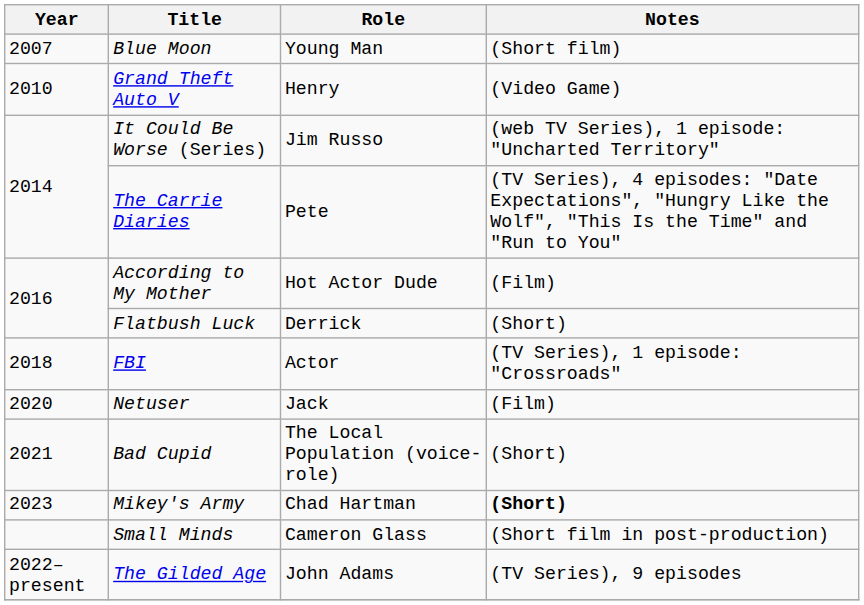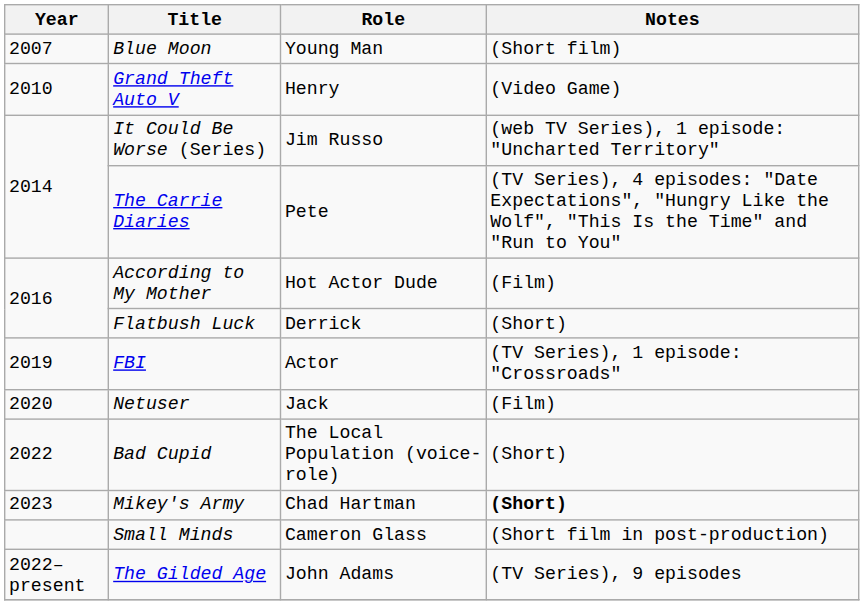 <table class="wikitable sortable">
 <tr>
 <th>Year</th>
 <th>Title</th>
 <th>Role</th>
 <th class="unsortable" style="width:20em;">Notes</th>
 </tr>
 <tr>
 <td>2007</td>
 <td><em>Blue Moon</em></td>
 <td>Young Man</td>
 <td>(Short film)</td>
 </tr>
 <tr>
 <td>2010</td>
 <td><em><a href='#'>Grand Theft Auto V</a></em></td>
 <td>Henry</td>
 <td>(Video Game)</td>
 </tr>
 <tr>
 <td rowspan="2">2014</td>
 <td><em>It Could Be Worse</em> (Series)</td>
 <td>Jim Russo</td>
 <td>(web TV Series), 1 episode: "Uncharted Territory"</td>
 </tr>
 <tr>
 <td><em><a href='#'>The Carrie Diaries</a></em></td>
 <td>Pete</td>
 <td>(TV Series), 4 episodes: "Date Expectations", "Hungry Like the Wolf", "This Is the Time" and "Run to You"</td>
 </tr>
 <tr>
 <td rowspan="2">2016</td>
 <td><em>According to My Mother</em></td>
 <td>Hot Actor Dude</td>
 <td>(Film)</td>
 </tr>
 <tr>
 <td><em>Flatbush Luck</em></td>
 <td>Derrick</td>
 <td>(Short)</td>
 </tr>
 <tr>
-<td>2018</td>
+<td>2019</td>
 <td><em><a href='#'>FBI</a></em></td>
 <td>Actor</td>
 <td>(TV Series), 1 episode: "Crossroads"</td>
 </tr>
 <tr>
 <td>2020</td>
 <td><em>Netuser</em></td>
 <td>Jack</td>
 <td>(Film)</td>
 </tr>
 <tr>
-<td>2021</td>
+<td>2022</td>
 <td><em>Bad Cupid</em></td>
 <td>The Local Population (voice-role)</td>
 <td>(Short)</td>
 </tr>
 <tr>
 <td>2023</td>
 <td><em>Mikey's Army</em></td>
 <td>Chad Hartman</td>
 <td><strong>(Short)</strong></td>
 </tr>
 <tr>
 <td></td>
 <td><em>Small Minds</em></td>
 <td>Cameron Glass</td>
 <td>(Short film in post-production)</td>
 </tr>
 <tr>
 <td>2022–present</td>
 <td><em><a href='#'>The Gilded Age</a></em></td>
 <td>John Adams</td>
 <td>(TV Series), 9 episodes</td>
 </tr>
 <tr>
 </tr>
 </table>
